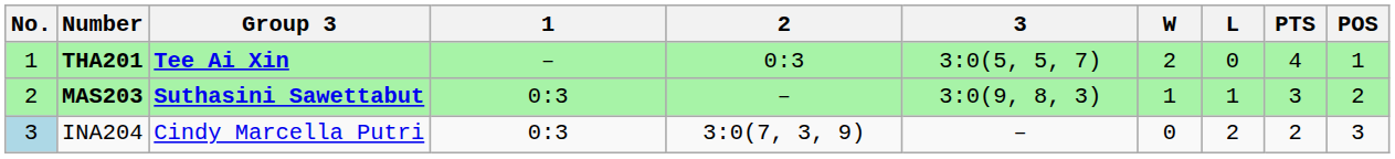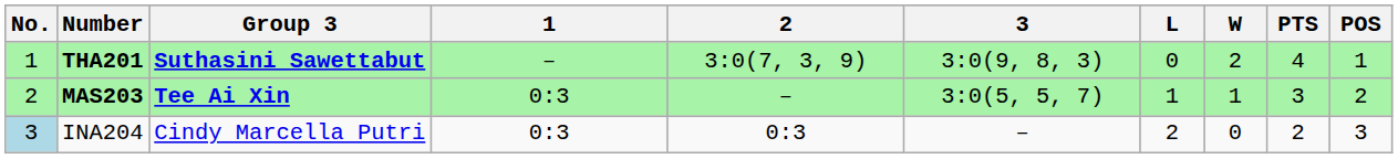 <table class=wikitable style="text-align:center;">
 <tr>
 <th>No.</th>
 <th>Number</th>
 <th>Group 3</th>
 <th width=130>1</th>
 <th width=130>2</th>
 <th width=130>3</th>
+<th width=30>L</th>
 <th width=30>W</th>
-<th width=30>L</th>
 <th width=30>PTS</th>
 <th width=30>POS</th>
 </tr>
 <tr bgcolor=#a7f3a7>
 <td>1</td>
 <td><strong>THA201</strong></td>
-<td style="text-align:left;"> <strong><a href='#'>Tee Ai Xin</a></strong></td>
+<td style="text-align:left;"> <strong><a href='#'>Suthasini Sawettabut</a></strong></td>
 <td>–</td>
-<td>0:3</td>
-<td>3:0(5, 5, 7)</td>
+<td>3:0(7, 3, 9)</td>
+<td>3:0(9, 8, 3)</td>
+<td>0</td>
 <td>2</td>
-<td>0</td>
 <td>4</td>
 <td>1</td>
 </tr>
 <tr bgcolor=#a7f3a7>
 <td>2</td>
 <td><strong>MAS203</strong></td>
-<td style="text-align:left;"> <strong><a href='#'>Suthasini Sawettabut</a></strong></td>
+<td style="text-align:left;"> <strong><a href='#'>Tee Ai Xin</a></strong></td>
 <td>0:3</td>
 <td>–</td>
-<td>3:0(9, 8, 3)</td>
+<td>3:0(5, 5, 7)</td>
 <td>1</td>
 <td>1</td>
 <td>3</td>
 <td>2</td>
 </tr>
 <tr>
 <td style="background: lightblue;">3</td>
 <td>INA204</td>
 <td style="text-align:left;"> <a href='#'>Cindy Marcella Putri</a></td>
 <td>0:3</td>
-<td>3:0(7, 3, 9)</td>
+<td>0:3</td>
 <td>–</td>
+<td>2</td>
 <td>0</td>
-<td>2</td>
 <td>2</td>
 <td>3</td>
 </tr>
 </table>
